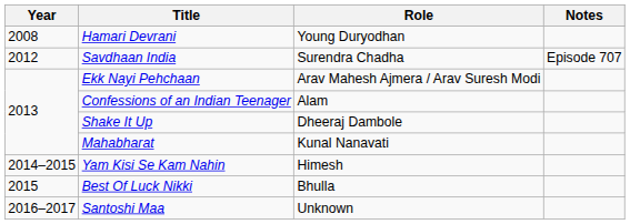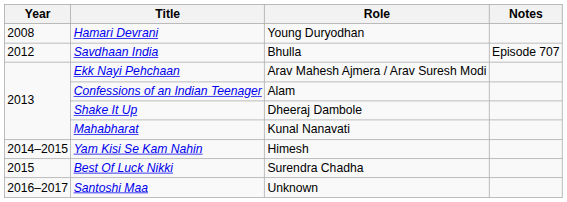 <table class="wikitable sortable plainrowheaders">
 <tr style="background:#ccc; text-align:center;">
 <th scope="col">Year</th>
 <th scope="col">Title</th>
 <th scope="col">Role</th>
 <th>Notes</th>
 </tr>
 <tr>
 <td>2008</td>
 <td><em><a href='#'>Hamari Devrani</a></em></td>
 <td>Young Duryodhan</td>
 <td></td>
 </tr>
 <tr>
 <td>2012</td>
 <td><em><a href='#'>Savdhaan India</a></em></td>
-<td>Surendra Chadha</td>
+<td>Bhulla</td>
 <td>Episode 707</td>
 </tr>
 <tr>
 <td rowspan="4">2013</td>
 <td><em><a href='#'>Ekk Nayi Pehchaan</a></em></td>
 <td>Arav Mahesh Ajmera / Arav Suresh Modi</td>
 <td></td>
 </tr>
 <tr>
 <td><em><a href='#'>Confessions of an Indian Teenager</a></em></td>
 <td>Alam</td>
 <td></td>
 </tr>
 <tr>
 <td><em><a href='#'>Shake It Up</a></em></td>
 <td>Dheeraj Dambole</td>
 <td></td>
 </tr>
 <tr>
 <td><em><a href='#'>Mahabharat</a></em></td>
 <td>Kunal Nanavati</td>
 <td></td>
 </tr>
 <tr>
 <td>2014–2015</td>
 <td><em><a href='#'>Yam Kisi Se Kam Nahin</a></em></td>
 <td>Himesh</td>
 <td></td>
 </tr>
 <tr>
 <td>2015</td>
 <td><em><a href='#'>Best Of Luck Nikki</a></em></td>
-<td>Bhulla</td>
+<td>Surendra Chadha</td>
 <td></td>
 </tr>
 <tr>
 <td>2016–2017</td>
 <td><em><a href='#'>Santoshi Maa</a></em></td>
 <td>Unknown</td>
 <td></td>
 </tr>
 </table>
